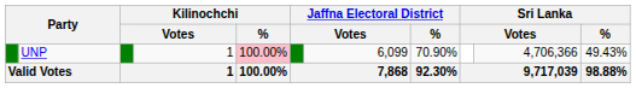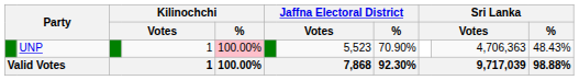 <table class="wikitable">
 <tr>
 <th colspan="2" width="144px"rowspan="2">Party</th>
 <th colspan="3" width="216px">Kilinochchi</th>
 <th colspan="3" width="216px"><a href='#'>Jaffna Electoral District</a></th>
 <th colspan="3" width="216px">Sri Lanka</th>
 </tr>
 <tr>
 <th colspan="2" width="144px">Votes</th>
 <th>%</th>
 <th colspan="2" width="144px">Votes</th>
 <th>%</th>
 <th colspan="2" width="144px">Votes</th>
 <th>%</th>
 </tr>
 <tr>
 <td style="background-color:green;" width="10px"></td>
 <td style="text-align:left;"><a href='#'>UNP</a></td>
 <td style="background-color:green;" width="10px"></td>
 <td style="text-align:right;">1</td>
 <td style="background: pink; text-align:right;">100.00%</td>
 <td style="background-color:green;" width="10px"></td>
-<td style="text-align:right;">6,099</td>
+<td style="text-align:right;">5,523</td>
 <td style="text-align:right;">70.90%</td>
 <td style="background-color:white;" width="10px"></td>
-<td style="text-align:right;">4,706,366</td>
-<td style="text-align:right;">49.43%</td>
+<td style="text-align:right;">4,706,363</td>
+<td style="text-align:right;">48.43%</td>
 </tr>
 <tr>
 <th colspan="2" width="144px"style="text-align:left;">Valid Votes</th>
 <th style="text-align:right;"colspan="2" width="144px">1</th>
 <th style="text-align:right;">100.00%</th>
 <th style="text-align:right;"colspan="2" width="144px">7,868</th>
 <th style="text-align:right;">92.30%</th>
 <th style="text-align:right;"colspan="2" width="144px">9,717,039</th>
 <th style="text-align:right;">98.88%</th>
 </tr>
 </table>
